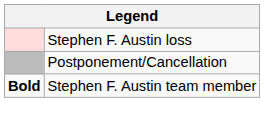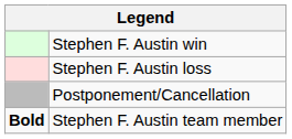 <table class="wikitable" style="font-size:90%">
 <tr>
 <th colspan="2">Legend</th>
+</tr>
+<tr>
+<td bgcolor="#ddffdd"> </td>
+<td>Stephen F. Austin win</td>
 </tr>
 <tr>
 <td bgcolor="#ffdddd"> </td>
 <td>Stephen F. Austin loss</td>
 </tr>
 <tr>
 <td bgcolor="#bbbbbb"> </td>
 <td>Postponement/Cancellation</td>
 </tr>
 <tr>
 <td><strong>Bold</strong></td>
 <td>Stephen F. Austin team member</td>
 </tr>
 </table>
